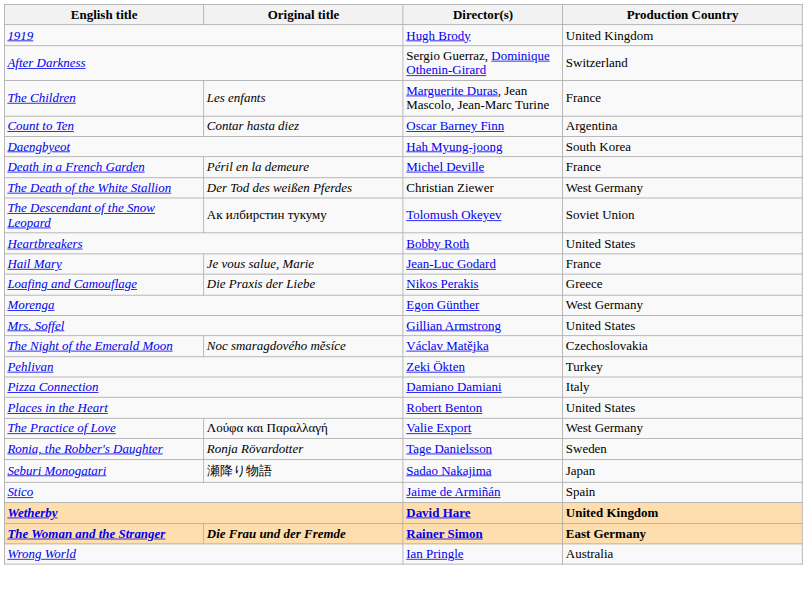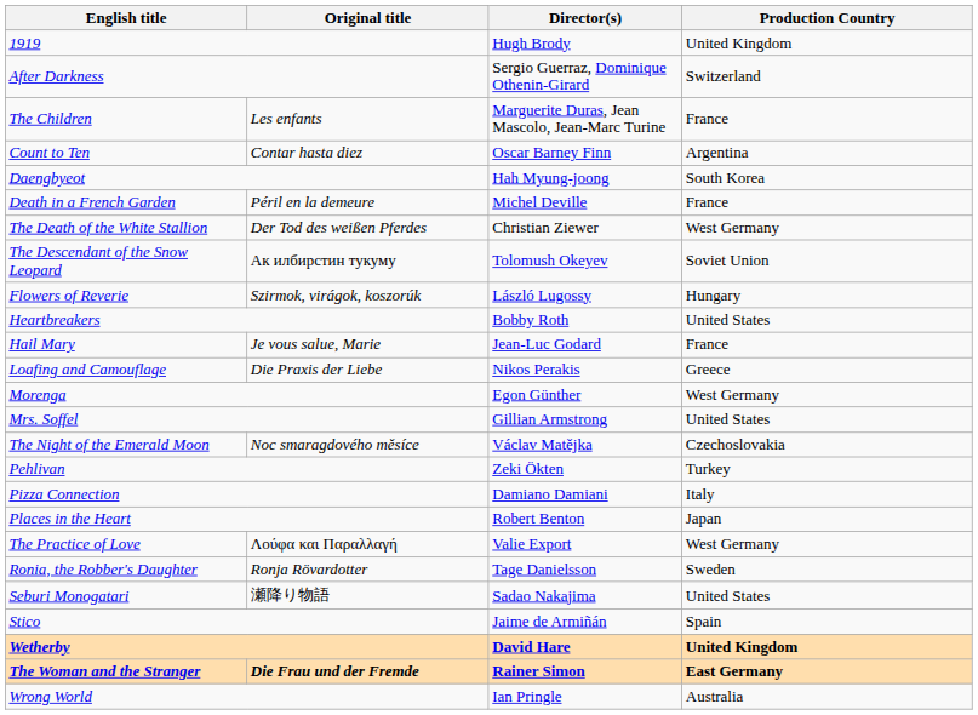 <table class="wikitable" width="78%" cellpadding="5">
 <tr>
 <th width="25%">English title</th>
 <th width="25%">Original title</th>
 <th width="20%">Director(s)</th>
 <th width="30%">Production Country</th>
 </tr>
 <tr>
 <td colspan="2"><em><a href='#'>1919</a></em></td>
 <td><a href='#'>Hugh Brody</a></td>
 <td>United Kingdom</td>
 </tr>
 <tr>
 <td colspan="2"><em><a href='#'>After Darkness</a></em></td>
 <td>Sergio Guerraz, <a href='#'>Dominique Othenin-Girard</a></td>
 <td>Switzerland</td>
 </tr>
 <tr>
 <td><em><a href='#'>The Children</a></em></td>
 <td><em>Les enfants</em></td>
 <td><a href='#'>Marguerite Duras</a>, Jean Mascolo, Jean-Marc Turine</td>
 <td>France</td>
 </tr>
 <tr>
 <td><em><a href='#'>Count to Ten</a></em></td>
 <td><em>Contar hasta diez</em></td>
 <td><a href='#'>Oscar Barney Finn</a></td>
 <td>Argentina</td>
 </tr>
 <tr>
 <td colspan="2"><em><a href='#'>Daengbyeot</a></em></td>
 <td><a href='#'>Hah Myung-joong</a></td>
 <td>South Korea</td>
 </tr>
 <tr>
 <td><em><a href='#'>Death in a French Garden</a></em></td>
 <td><em>Péril en la demeure</em></td>
 <td><a href='#'>Michel Deville</a></td>
 <td>France</td>
 </tr>
 <tr>
 <td><em><a href='#'>The Death of the White Stallion</a></em></td>
 <td><em>Der Tod des weißen Pferdes</em></td>
 <td>Christian Ziewer</td>
 <td>West Germany</td>
 </tr>
 <tr>
 <td><em><a href='#'>The Descendant of the Snow Leopard</a></em></td>
 <td>Ак илбирстин тукуму</td>
 <td><a href='#'>Tolomush Okeyev</a></td>
 <td>Soviet Union</td>
 </tr>
 <tr>
+<td><em><a href='#'>Flowers of Reverie</a></em></td>
+<td><em>Szirmok, virágok, koszorúk</em></td>
+<td><a href='#'>László Lugossy</a></td>
+<td>Hungary</td>
+</tr>
+<tr>
 <td colspan="2"><em><a href='#'>Heartbreakers</a></em></td>
 <td><a href='#'>Bobby Roth</a></td>
 <td>United States</td>
 </tr>
 <tr>
 <td><em><a href='#'>Hail Mary</a></em></td>
 <td><em>Je vous salue, Marie</em></td>
 <td><a href='#'>Jean-Luc Godard</a></td>
 <td>France</td>
 </tr>
 <tr>
 <td><em><a href='#'>Loafing and Camouflage</a></em></td>
 <td><em>Die Praxis der Liebe</em></td>
 <td><a href='#'>Nikos Perakis</a></td>
 <td>Greece</td>
 </tr>
 <tr>
 <td colspan="2"><em><a href='#'>Morenga</a></em></td>
 <td><a href='#'>Egon Günther</a></td>
 <td>West Germany</td>
 </tr>
 <tr>
 <td colspan="2"><em><a href='#'>Mrs. Soffel</a></em></td>
 <td><a href='#'>Gillian Armstrong</a></td>
 <td>United States</td>
 </tr>
 <tr>
 <td><em><a href='#'>The Night of the Emerald Moon</a></em></td>
 <td><em>Noc smaragdového měsíce</em></td>
 <td><a href='#'>Václav Matějka</a></td>
 <td>Czechoslovakia</td>
 </tr>
 <tr>
 <td colspan="2"><em><a href='#'>Pehlivan</a></em></td>
 <td><a href='#'>Zeki Ökten</a></td>
 <td>Turkey</td>
 </tr>
 <tr>
 <td colspan="2"><em><a href='#'>Pizza Connection</a></em></td>
 <td><a href='#'>Damiano Damiani</a></td>
 <td>Italy</td>
 </tr>
 <tr>
 <td colspan="2"><em><a href='#'>Places in the Heart</a></em></td>
 <td><a href='#'>Robert Benton</a></td>
-<td>United States</td>
+<td>Japan</td>
 </tr>
 <tr>
 <td><em><a href='#'>The Practice of Love</a></em></td>
 <td>Λούφα και Παραλλαγή</td>
 <td><a href='#'>Valie Export</a></td>
 <td>West Germany</td>
 </tr>
 <tr>
 <td><em><a href='#'>Ronia, the Robber's Daughter</a></em></td>
 <td><em>Ronja Rövardotter</em></td>
 <td><a href='#'>Tage Danielsson</a></td>
 <td>Sweden</td>
 </tr>
 <tr>
 <td><em><a href='#'>Seburi Monogatari</a></em></td>
 <td>瀬降り物語</td>
 <td><a href='#'>Sadao Nakajima</a></td>
-<td>Japan</td>
+<td>United States</td>
 </tr>
 <tr>
 <td colspan="2"><em><a href='#'>Stico</a></em></td>
 <td><a href='#'>Jaime de Armiñán</a></td>
 <td>Spain</td>
 </tr>
 <tr style="background:#FFDEAD;">
 <td colspan="2"><em><a href='#'><strong>Wetherby</strong></a></em></td>
 <td><a href='#'><strong>David Hare</strong></a></td>
 <td><strong>United Kingdom</strong></td>
 </tr>
 <tr style="background:#FFDEAD;">
 <td><strong><em><a href='#'>The Woman and the Stranger</a></em></strong></td>
 <td><strong><em>Die Frau und der Fremde</em></strong></td>
 <td><strong><a href='#'>Rainer Simon</a></strong></td>
 <td><strong>East Germany</strong></td>
 </tr>
 <tr>
 <td colspan="2"><em><a href='#'>Wrong World</a></em></td>
 <td><a href='#'>Ian Pringle</a></td>
 <td>Australia</td>
 </tr>
 </table>
